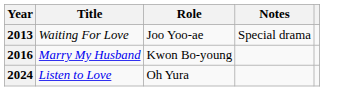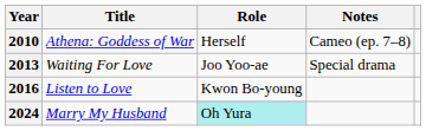 <table class="wikitable plainrowheaders">
 <tr>
 <th scope="col">Year</th>
 <th scope="col">Title</th>
 <th scope="col">Role</th>
 <th scope="col">Notes</th>
 <th scope="col" class="unsortable"></th>
+</tr>
+<tr>
+<th scope=row>2010</th>
+<td><em><a href='#'>Athena: Goddess of War</a></em></td>
+<td>Herself</td>
+<td>Cameo (ep. 7–8)</td>
+<td style="text-align:center"></td>
 </tr>
 <tr>
 <th scope=row>2013</th>
 <td><em>Waiting For Love</em></td>
 <td>Joo Yoo-ae</td>
 <td>Special drama</td>
 <td style="text-align:center"></td>
 </tr>
 <tr>
 <th scope=row>2016</th>
-<td><em><a href='#'>Marry My Husband</a></em></td>
+<td><em><a href='#'>Listen to Love</a></em></td>
 <td>Kwon Bo-young</td>
 <td></td>
 <td style="text-align:center"></td>
 </tr>
 <tr>
 <th scope=row>2024</th>
-<td><em><a href='#'>Listen to Love</a></em></td>
-<td>Oh Yura</td>
+<td><em><a href='#'>Marry My Husband</a></em></td>
+<td style="background: paleturquoise;">Oh Yura</td>
 <td></td>
 <td style="text-align:center"></td>
 </tr>
 </table>
